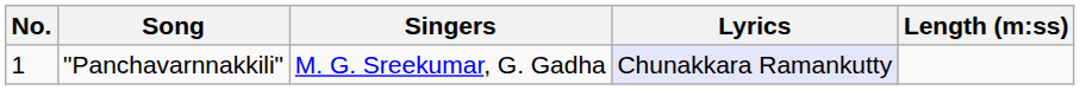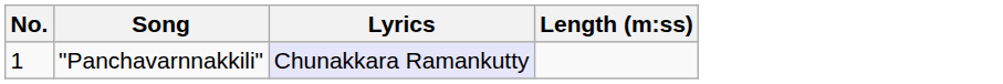 <table class="wikitable" style="font-size:95%;">
 <tr>
 <th>No.</th>
 <th>Song</th>
-<th>Singers</th>
 <th>Lyrics</th>
 <th>Length (m:ss)</th>
 </tr>
 <tr>
 <td>1</td>
 <td>"Panchavarnnakkili"</td>
-<td><a href='#'>M. G. Sreekumar</a>, G. Gadha</td>
 <td style="background: lavender;">Chunakkara Ramankutty</td>
 <td></td>
 </tr>
 </table>
